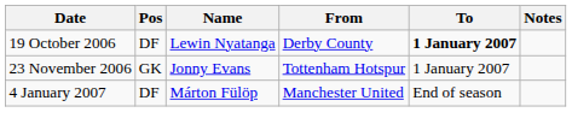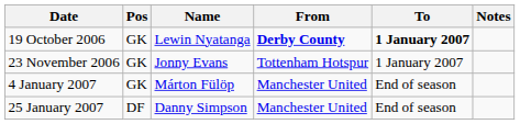 <table class="wikitable">
 <tr>
 <th>Date</th>
 <th>Pos</th>
 <th>Name</th>
 <th>From</th>
 <th>To</th>
 <th>Notes</th>
 </tr>
 <tr>
 <td>19 October 2006</td>
-<td>DF</td>
+<td>GK</td>
 <td><a href='#'>Lewin Nyatanga</a></td>
-<td><a href='#'>Derby County</a></td>
+<td><strong><a href='#'>Derby County</a></strong></td>
 <td><strong>1 January 2007</strong></td>
 <td></td>
 </tr>
 <tr>
 <td>23 November 2006</td>
 <td>GK</td>
 <td><a href='#'>Jonny Evans</a></td>
 <td><a href='#'>Tottenham Hotspur</a></td>
 <td>1 January 2007</td>
 <td></td>
 </tr>
 <tr>
 <td>4 January 2007</td>
-<td>DF</td>
+<td>GK</td>
 <td><a href='#'>Márton Fülöp</a></td>
 <td><a href='#'>Manchester United</a></td>
 <td>End of season</td>
 <td></td>
 </tr>
+<tr>
+<td>25 January 2007</td>
+<td>DF</td>
+<td><a href='#'>Danny Simpson</a></td>
+<td><a href='#'>Manchester United</a></td>
+<td>End of season</td>
+<td></td>
+</tr>
 </table>
